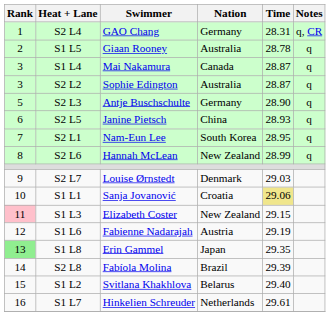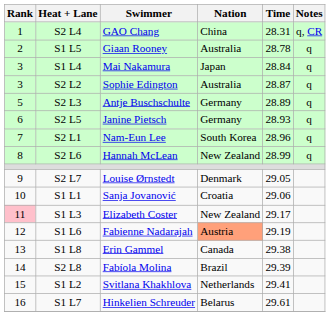 <table class="wikitable sortable" style="text-align:center">
 <tr>
 <th>Rank</th>
 <th>Heat + Lane</th>
 <th>Swimmer</th>
 <th>Nation</th>
 <th>Time</th>
 <th>Notes</th>
 </tr>
 <tr bgcolor=ccffcc>
 <td>1</td>
 <td>S2 L4</td>
 <td align=left><a href='#'>GAO Chang</a></td>
-<td align=left> Germany</td>
+<td align=left> China</td>
 <td>28.31</td>
 <td>q, <a href='#'>CR</a></td>
 </tr>
 <tr bgcolor=ccffcc>
 <td>2</td>
 <td>S1 L5</td>
 <td align=left><a href='#'>Giaan Rooney</a></td>
 <td align=left> Australia</td>
 <td>28.78</td>
 <td>q</td>
 </tr>
 <tr bgcolor=ccffcc>
 <td>3</td>
 <td>S1 L4</td>
 <td align=left><a href='#'>Mai Nakamura</a></td>
-<td align=left> Canada</td>
-<td>28.87</td>
+<td align=left> Japan</td>
+<td>28.84</td>
 <td>q</td>
 </tr>
 <tr bgcolor=ccffcc>
 <td>3</td>
 <td>S2 L2</td>
 <td align=left><a href='#'>Sophie Edington</a></td>
 <td align=left> Australia</td>
 <td>28.87</td>
 <td>q</td>
 </tr>
 <tr bgcolor=ccffcc>
 <td>5</td>
 <td>S2 L3</td>
 <td align=left><a href='#'>Antje Buschschulte</a></td>
 <td align=left> Germany</td>
-<td>28.90</td>
+<td>28.89</td>
 <td>q</td>
 </tr>
 <tr bgcolor=ccffcc>
 <td>6</td>
 <td>S2 L5</td>
 <td align=left><a href='#'>Janine Pietsch</a></td>
-<td align=left> China</td>
+<td align=left> Germany</td>
 <td>28.93</td>
 <td>q</td>
 </tr>
 <tr bgcolor=ccffcc>
 <td>7</td>
 <td>S2 L1</td>
 <td align=left><a href='#'>Nam-Eun Lee</a></td>
 <td align=left> South Korea</td>
-<td>28.95</td>
+<td>28.96</td>
 <td>q</td>
 </tr>
 <tr bgcolor=ccffcc>
 <td>8</td>
 <td>S2 L6</td>
 <td align=left><a href='#'>Hannah McLean</a></td>
 <td align=left> New Zealand</td>
 <td>28.99</td>
 <td>q</td>
 </tr>
 <tr bgcolor=#DDDDDD>
 <td colspan=6></td>
 </tr>
 <tr>
 <td>9</td>
 <td>S2 L7</td>
 <td align=left><a href='#'>Louise Ørnstedt</a></td>
 <td align=left> Denmark</td>
-<td>29.03</td>
+<td>29.05</td>
 <td></td>
 </tr>
 <tr>
 <td>10</td>
 <td>S1 L1</td>
 <td align=left><a href='#'>Sanja Jovanović</a></td>
 <td align=left> Croatia</td>
-<td style="background: khaki;">29.06</td>
+<td>29.06</td>
 <td></td>
 </tr>
 <tr>
 <td style="background: pink;">11</td>
 <td>S1 L3</td>
 <td align=left><a href='#'>Elizabeth Coster</a></td>
 <td align=left> New Zealand</td>
-<td>29.15</td>
+<td>29.17</td>
 <td></td>
 </tr>
 <tr>
 <td>12</td>
 <td>S1 L6</td>
 <td align=left><a href='#'>Fabienne Nadarajah</a></td>
-<td align=left> Austria</td>
+<td align=left style="background: lightsalmon;"> Austria</td>
 <td>29.19</td>
 <td></td>
 </tr>
 <tr>
-<td style="background: lightgreen;">13</td>
+<td>13</td>
 <td>S1 L8</td>
 <td align=left><a href='#'>Erin Gammel</a></td>
-<td align=left> Japan</td>
-<td>29.35</td>
+<td align=left> Canada</td>
+<td>29.38</td>
 <td></td>
 </tr>
 <tr>
 <td>14</td>
 <td>S2 L8</td>
 <td align=left><a href='#'>Fabíola Molina</a></td>
 <td align=left> Brazil</td>
 <td>29.39</td>
 <td></td>
 </tr>
 <tr>
 <td>15</td>
 <td>S1 L2</td>
 <td align=left><a href='#'>Svitlana Khakhlova</a></td>
-<td align=left> Belarus</td>
-<td>29.40</td>
+<td align=left> Netherlands</td>
+<td>29.41</td>
 <td></td>
 </tr>
 <tr>
 <td>16</td>
 <td>S1 L7</td>
 <td align=left><a href='#'>Hinkelien Schreuder</a></td>
-<td align=left> Netherlands</td>
+<td align=left> Belarus</td>
 <td>29.61</td>
 <td></td>
 </tr>
 <tr>
 </tr>
 </table>
